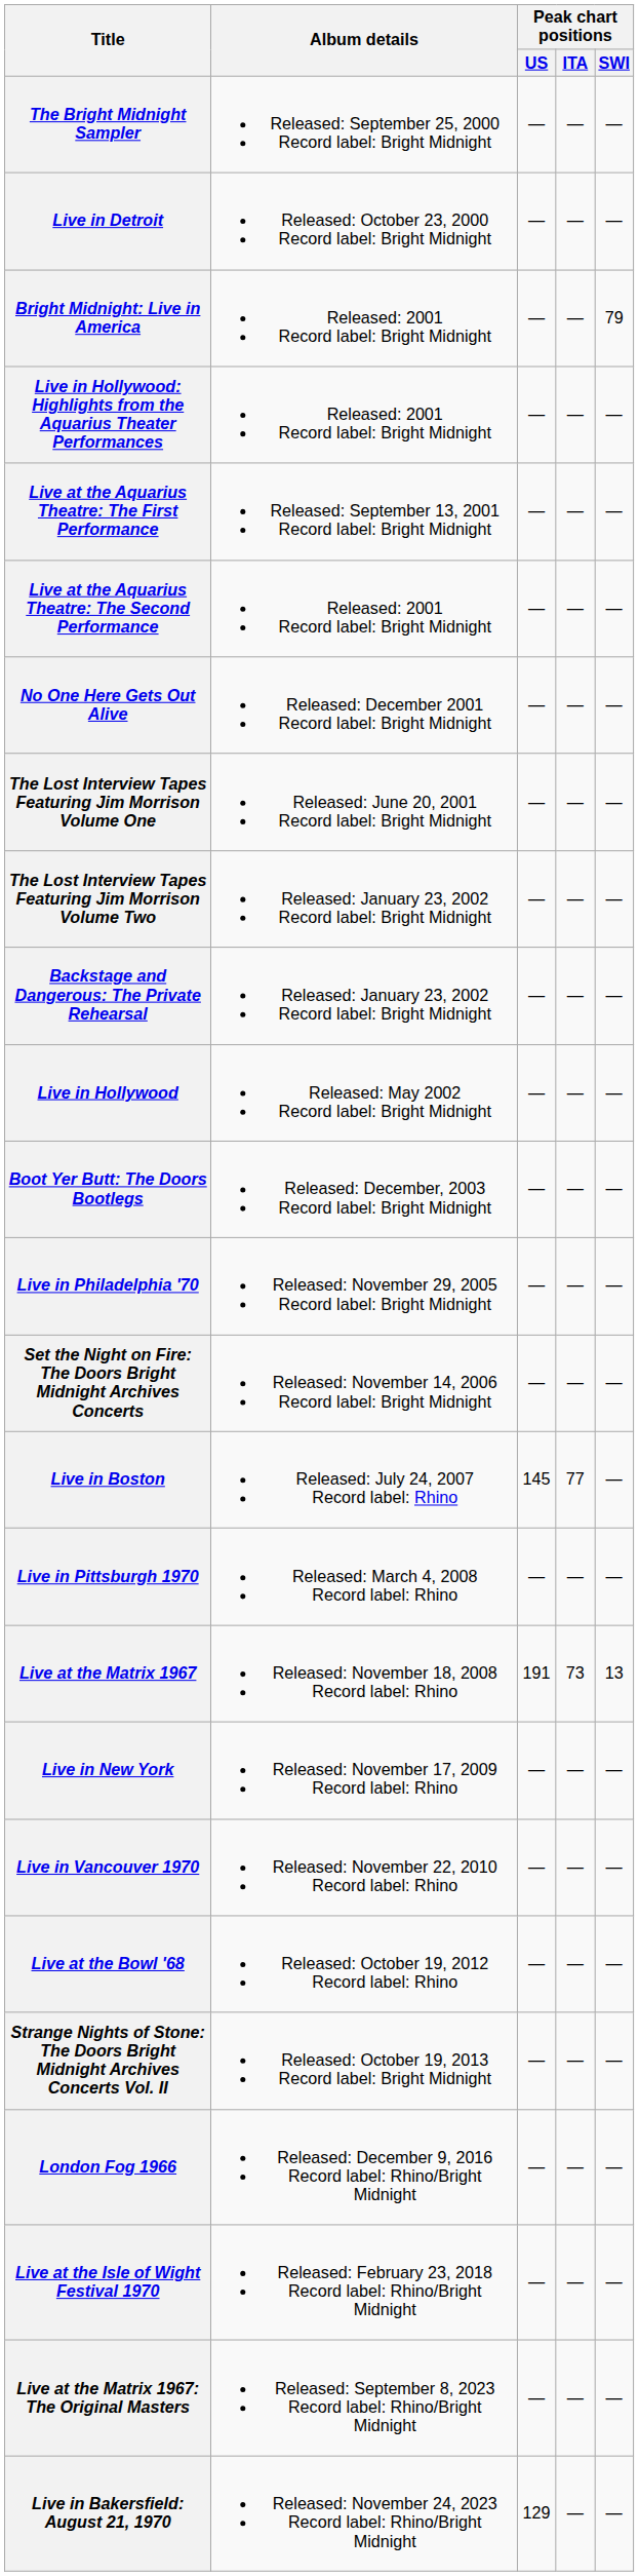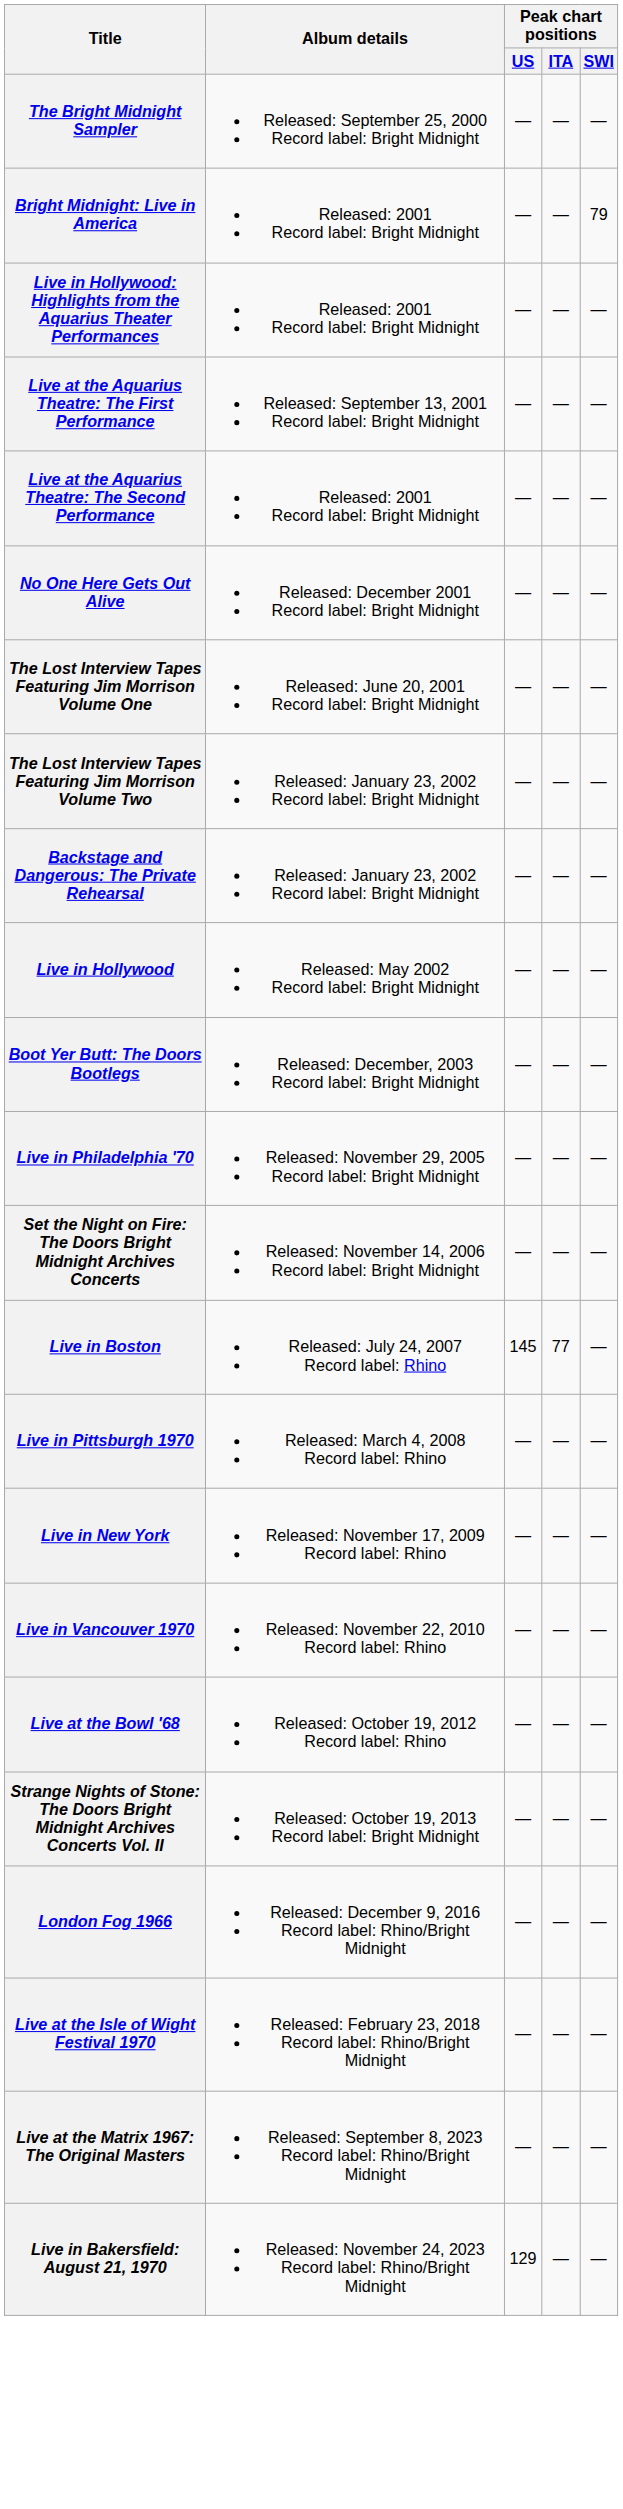 <table class="wikitable plainrowheaders" style="text-align:center;">
 <tr>
 <th scope="col" rowspan="2" style="width:12em;">Title</th>
 <th scope="col" rowspan="2" style="width:18em;">Album details</th>
 <th scope="col" colspan="3">Peak chart positions</th>
 </tr>
 <tr>
 <th width="30"><a href='#'>US</a><br></th>
 <th width="30"><a href='#'>ITA</a><br></th>
 <th width="30"><a href='#'>SWI</a><br></th>
 </tr>
 <tr>
 <th scope="row"><em><a href='#'>The Bright Midnight Sampler</a></em></th>
 <td><br><ul><li>Released: September 25, 2000</li><li>Record label: Bright Midnight</li></ul></td>
-<td>—</td>
-<td>—</td>
-<td>—</td>
-</tr>
-<tr>
-<th scope="row"><em><a href='#'>Live in Detroit</a></em></th>
-<td><br><ul><li>Released: October 23, 2000</li><li>Record label: Bright Midnight</li></ul></td>
 <td>—</td>
 <td>—</td>
 <td>—</td>
 </tr>
 <tr>
 <th scope="row"><em><a href='#'>Bright Midnight: Live in America</a></em></th>
 <td><br><ul><li>Released: 2001</li><li>Record label: Bright Midnight</li></ul></td>
 <td>—</td>
 <td>—</td>
 <td>79</td>
 </tr>
 <tr>
 <th scope="row"><em><a href='#'>Live in Hollywood: Highlights from the Aquarius Theater Performances</a></em></th>
 <td><br><ul><li>Released: 2001</li><li>Record label: Bright Midnight</li></ul></td>
 <td>—</td>
 <td>—</td>
 <td>—</td>
 </tr>
 <tr>
 <th scope="row"><em><a href='#'>Live at the Aquarius Theatre: The First Performance</a></em></th>
 <td><br><ul><li>Released: September 13, 2001</li><li>Record label: Bright Midnight</li></ul></td>
 <td>—</td>
 <td>—</td>
 <td>—</td>
 </tr>
 <tr>
 <th scope="row"><em><a href='#'>Live at the Aquarius Theatre: The Second Performance</a></em></th>
 <td><br><ul><li>Released: 2001</li><li>Record label: Bright Midnight</li></ul></td>
 <td>—</td>
 <td>—</td>
 <td>—</td>
 </tr>
 <tr>
 <th scope="row"><em><a href='#'>No One Here Gets Out Alive</a></em></th>
 <td><br><ul><li>Released: December 2001</li><li>Record label: Bright Midnight</li></ul></td>
 <td>—</td>
 <td>—</td>
 <td>—</td>
 </tr>
 <tr>
 <th scope="row"><em>The Lost Interview Tapes Featuring Jim Morrison Volume One</em></th>
 <td><br><ul><li>Released: June 20, 2001</li><li>Record label: Bright Midnight</li></ul></td>
 <td>—</td>
 <td>—</td>
 <td>—</td>
 </tr>
 <tr>
 <th scope="row"><em>The Lost Interview Tapes Featuring Jim Morrison Volume Two</em></th>
 <td><br><ul><li>Released: January 23, 2002</li><li>Record label: Bright Midnight</li></ul></td>
 <td>—</td>
 <td>—</td>
 <td>—</td>
 </tr>
 <tr>
 <th scope="row"><em><a href='#'>Backstage and Dangerous: The Private Rehearsal</a></em></th>
 <td><br><ul><li>Released: January 23, 2002</li><li>Record label: Bright Midnight</li></ul></td>
 <td>—</td>
 <td>—</td>
 <td>—</td>
 </tr>
 <tr>
 <th scope="row"><em><a href='#'>Live in Hollywood</a></em></th>
 <td><br><ul><li>Released: May 2002</li><li>Record label: Bright Midnight</li></ul></td>
 <td>—</td>
 <td>—</td>
 <td>—</td>
 </tr>
 <tr>
 <th scope="row"><em><a href='#'>Boot Yer Butt: The Doors Bootlegs</a></em></th>
 <td><br><ul><li>Released: December, 2003</li><li>Record label: Bright Midnight</li></ul></td>
 <td>—</td>
 <td>—</td>
 <td>—</td>
 </tr>
 <tr>
 <th scope="row"><em><a href='#'>Live in Philadelphia '70</a></em></th>
 <td><br><ul><li>Released: November 29, 2005</li><li>Record label: Bright Midnight</li></ul></td>
 <td>—</td>
 <td>—</td>
 <td>—</td>
 </tr>
 <tr>
 <th scope="row"><em>Set the Night on Fire: The Doors Bright Midnight Archives Concerts</em></th>
 <td><br><ul><li>Released: November 14, 2006</li><li>Record label: Bright Midnight</li></ul></td>
 <td>—</td>
 <td>—</td>
 <td>—</td>
 </tr>
 <tr>
 <th scope="row"><em><a href='#'>Live in Boston</a></em></th>
 <td><br><ul><li>Released: July 24, 2007</li><li>Record label: <a href='#'>Rhino</a></li></ul></td>
 <td>145</td>
 <td>77</td>
 <td>—</td>
 </tr>
 <tr>
 <th scope="row"><em><a href='#'>Live in Pittsburgh 1970</a></em></th>
 <td><br><ul><li>Released: March 4, 2008</li><li>Record label: Rhino</li></ul></td>
 <td>—</td>
 <td>—</td>
 <td>—</td>
 </tr>
 <tr>
-<th scope="row"><em><a href='#'>Live at the Matrix 1967</a></em></th>
-<td><br><ul><li>Released: November 18, 2008</li><li>Record label: Rhino</li></ul></td>
-<td>191</td>
-<td>73</td>
-<td>13</td>
-</tr>
-<tr>
 <th scope="row"><em><a href='#'>Live in New York</a></em></th>
 <td><br><ul><li>Released: November 17, 2009</li><li>Record label: Rhino</li></ul></td>
 <td>—</td>
 <td>—</td>
 <td>—</td>
 </tr>
 <tr>
 <th scope="row"><em><a href='#'>Live in Vancouver 1970</a></em></th>
 <td><br><ul><li>Released: November 22, 2010</li><li>Record label: Rhino</li></ul></td>
 <td>—</td>
 <td>—</td>
 <td>—</td>
 </tr>
 <tr>
 <th scope="row"><em><a href='#'>Live at the Bowl '68</a></em></th>
 <td><br><ul><li>Released: October 19, 2012</li><li>Record label: Rhino</li></ul></td>
 <td>—</td>
 <td>—</td>
 <td>—</td>
 </tr>
 <tr>
 <th scope="row"><em>Strange Nights of Stone: The Doors Bright Midnight Archives Concerts Vol. II</em></th>
 <td><br><ul><li>Released: October 19, 2013</li><li>Record label: Bright Midnight</li></ul></td>
 <td>—</td>
 <td>—</td>
 <td>—</td>
 </tr>
 <tr>
 <th scope="row"><em><a href='#'>London Fog 1966</a></em></th>
 <td><br><ul><li>Released: December 9, 2016</li><li>Record label: Rhino/Bright Midnight</li></ul></td>
 <td>—</td>
 <td>—</td>
 <td>—</td>
 </tr>
 <tr>
 <th scope="row"><em><a href='#'>Live at the Isle of Wight Festival 1970</a></em></th>
 <td><br><ul><li>Released: February 23, 2018</li><li>Record label: Rhino/Bright Midnight</li></ul></td>
 <td>—</td>
 <td>—</td>
 <td>—</td>
 </tr>
 <tr>
 <th scope="row"><em>Live at the Matrix 1967: The Original Masters</em></th>
 <td><br><ul><li>Released: September 8, 2023</li><li>Record label: Rhino/Bright Midnight</li></ul></td>
 <td>—</td>
 <td>—</td>
 <td>—</td>
 </tr>
 <tr>
 <th scope="row"><em>Live in Bakersfield: August 21, 1970</em></th>
 <td><br><ul><li>Released: November 24, 2023</li><li>Record label: Rhino/Bright Midnight</li></ul></td>
 <td>129</td>
 <td>—</td>
 <td>—</td>
 </tr>
 </table>
